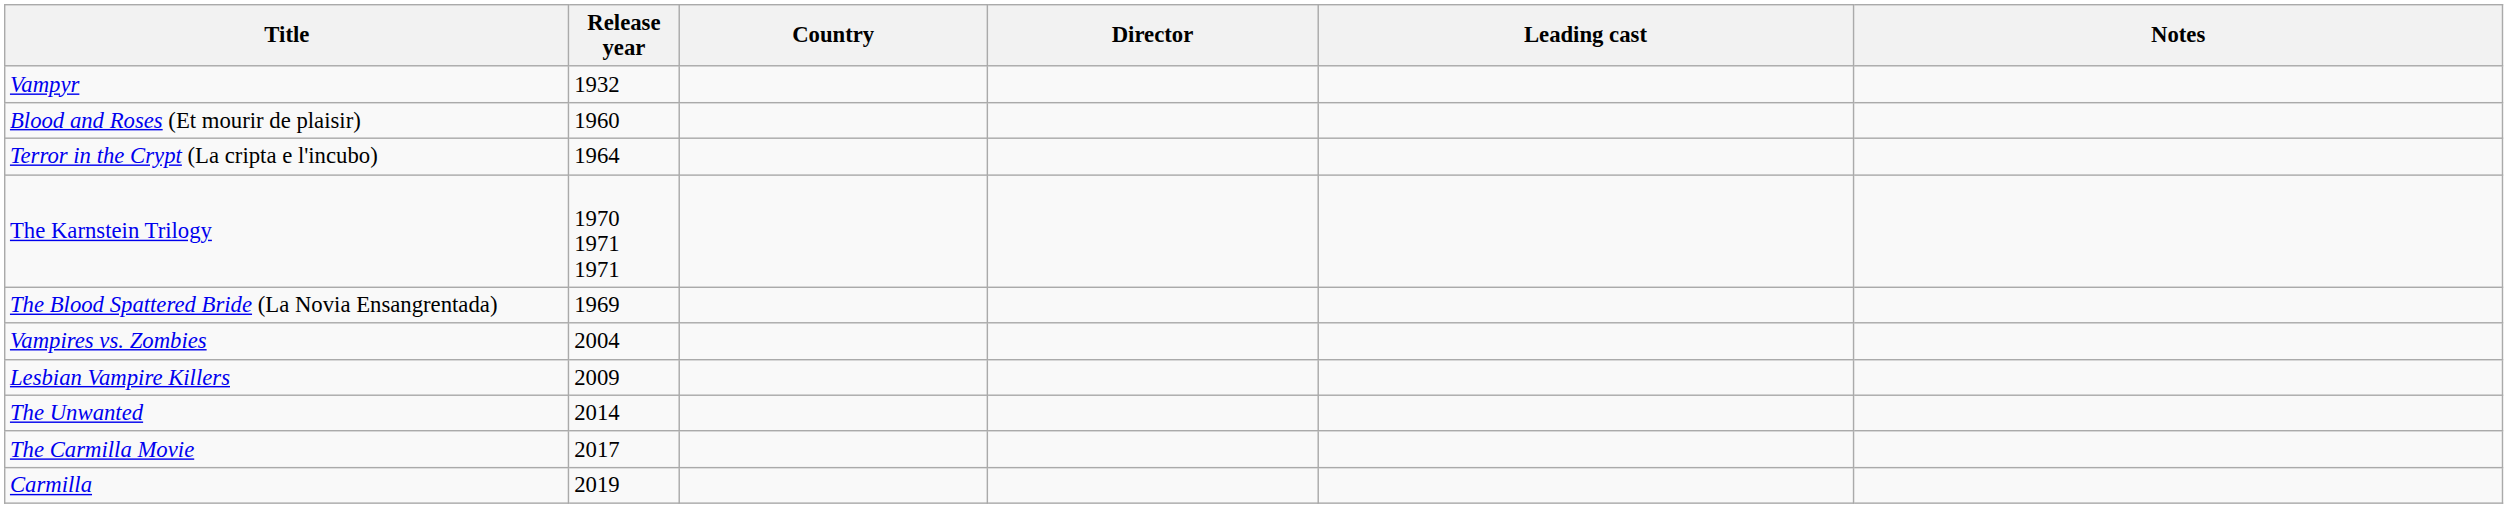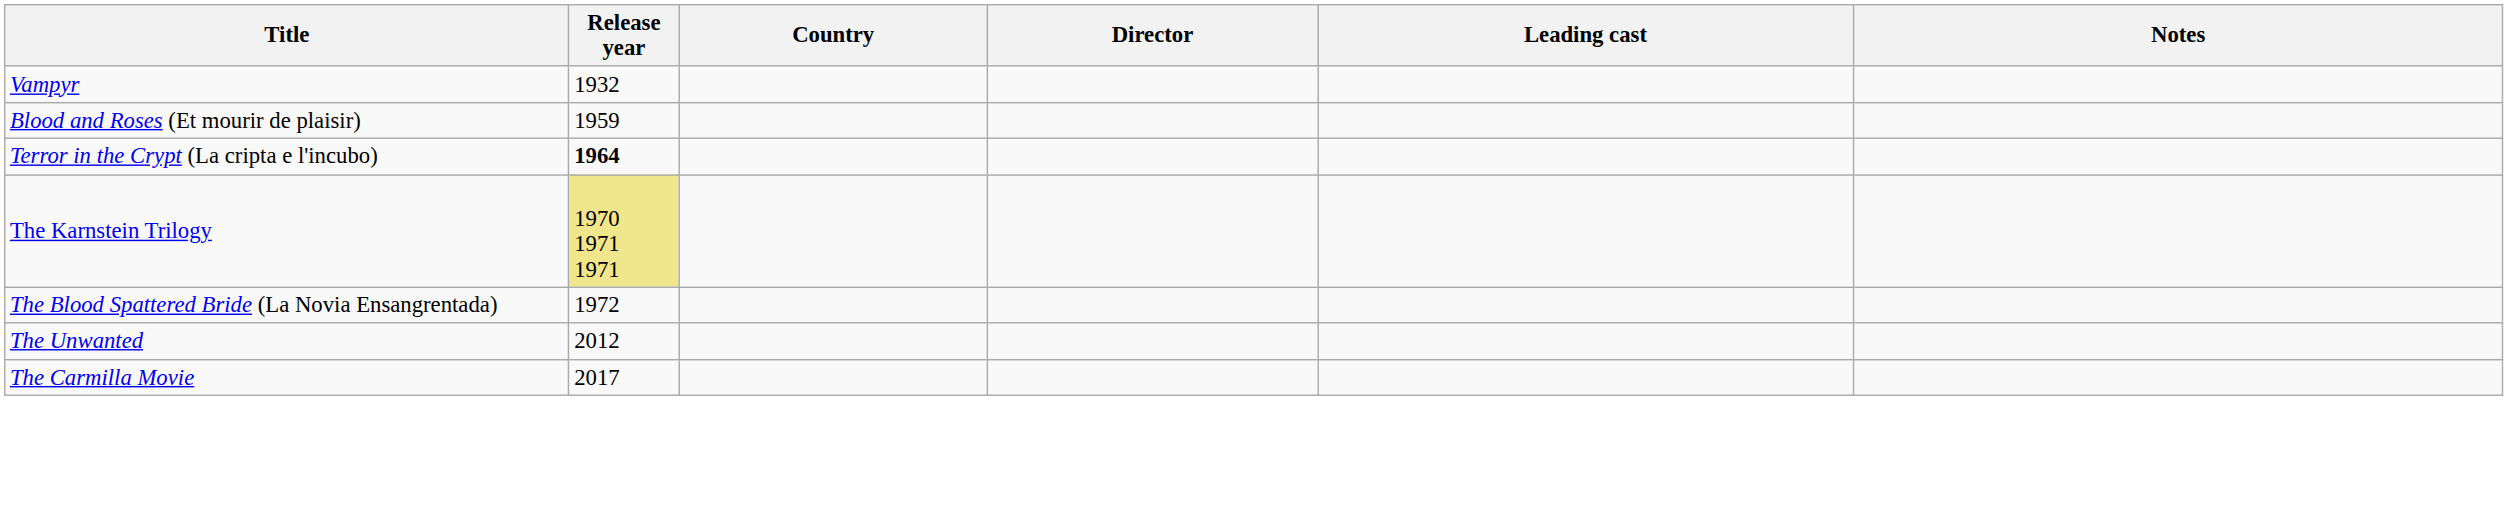 <table class="wikitable sortable">
 <tr>
 <th width="390">Title</th>
 <th width="70">Release year</th>
 <th width="210">Country</th>
 <th width="225">Director</th>
 <th width="370">Leading cast</th>
 <th width="450">Notes</th>
 </tr>
 <tr>
 <td><em><a href='#'>Vampyr</a></em></td>
 <td>1932</td>
 <td></td>
 <td></td>
 <td></td>
 <td></td>
 </tr>
 <tr>
 <td><em><a href='#'>Blood and Roses</a></em> (Et mourir de plaisir)</td>
-<td>1960</td>
+<td>1959</td>
 <td></td>
 <td></td>
 <td></td>
 <td></td>
 </tr>
 <tr>
 <td><em><a href='#'>Terror in the Crypt</a></em> (La cripta e l'incubo)</td>
-<td>1964</td>
+<td><strong>1964</strong></td>
 <td></td>
 <td></td>
 <td></td>
 <td></td>
 </tr>
 <tr>
 <td><a href='#'>The Karnstein Trilogy</a><br></td>
-<td><br>1970<br>1971<br>1971</td>
+<td style="background: khaki;"><br>1970<br>1971<br>1971</td>
 <td></td>
 <td></td>
 <td></td>
 <td></td>
 </tr>
 <tr>
 <td><em><a href='#'>The Blood Spattered Bride</a></em> (La Novia Ensangrentada)</td>
-<td>1969</td>
-<td></td>
-<td></td>
-<td></td>
-<td></td>
-</tr>
-<tr>
-<td><em><a href='#'>Vampires vs. Zombies</a></em></td>
-<td>2004</td>
-<td></td>
-<td></td>
-<td></td>
-<td></td>
-</tr>
-<tr>
-<td><em><a href='#'>Lesbian Vampire Killers</a></em></td>
-<td>2009</td>
+<td>1972</td>
 <td></td>
 <td></td>
 <td></td>
 <td></td>
 </tr>
 <tr>
 <td><em><a href='#'>The Unwanted</a></em></td>
-<td>2014</td>
+<td>2012</td>
 <td></td>
 <td></td>
 <td></td>
 <td></td>
 </tr>
 <tr>
 <td><em><a href='#'>The Carmilla Movie</a></em></td>
 <td>2017</td>
 <td></td>
 <td></td>
 <td></td>
 <td></td>
 </tr>
-<tr>
-<td><em><a href='#'>Carmilla</a></em></td>
-<td>2019</td>
-<td></td>
-<td></td>
-<td></td>
-<td></td>
-</tr>
 </table>
